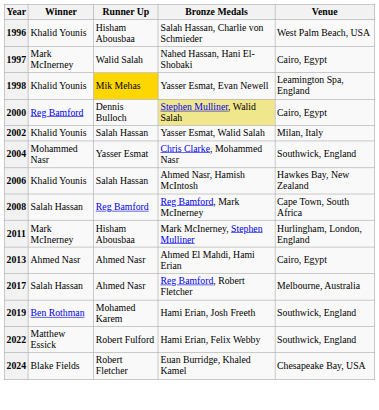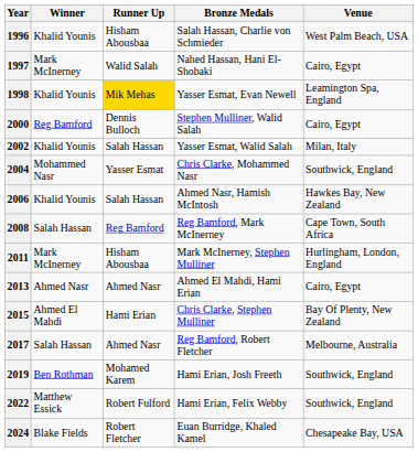 <table class="wikitable">
 <tr>
 <th>Year</th>
 <th>Winner</th>
 <th>Runner Up</th>
 <th>Bronze Medals</th>
 <th>Venue</th>
 </tr>
 <tr>
 <th>1996</th>
 <td> Khalid Younis</td>
 <td> Hisham Abousbaa</td>
 <td> Salah Hassan,  Charlie von Schmieder</td>
 <td>West Palm Beach, USA</td>
 </tr>
 <tr>
 <th>1997</th>
 <td> Mark McInerney</td>
 <td> Walid Salah</td>
 <td> Nahed Hassan,    Hani El-Shobaki</td>
 <td>Cairo, Egypt</td>
 </tr>
 <tr>
 <th>1998</th>
 <td> Khalid Younis</td>
 <td style="background: gold;"> Mik Mehas</td>
 <td> Yasser Esmat,  Evan Newell</td>
 <td>Leamington Spa, England</td>
 </tr>
 <tr>
 <th>2000</th>
 <td> <a href='#'>Reg Bamford</a></td>
 <td> Dennis Bulloch</td>
-<td style="background: khaki;"> <a href='#'>Stephen Mulliner</a>,  Walid Salah</td>
+<td> <a href='#'>Stephen Mulliner</a>,  Walid Salah</td>
 <td>Cairo, Egypt</td>
 </tr>
 <tr>
 <th>2002</th>
 <td> Khalid Younis</td>
 <td> Salah Hassan</td>
 <td> Yasser Esmat,  Walid Salah</td>
 <td>Milan, Italy</td>
 </tr>
 <tr>
 <th>2004</th>
 <td> Mohammed Nasr</td>
 <td> Yasser Esmat</td>
 <td> <a href='#'>Chris Clarke</a>,  Mohammed Nasr</td>
 <td>Southwick, England</td>
 </tr>
 <tr>
 <th>2006</th>
 <td> Khalid Younis</td>
 <td> Salah Hassan</td>
 <td> Ahmed Nasr,  Hamish McIntosh</td>
 <td>Hawkes Bay, New Zealand</td>
 </tr>
 <tr>
 <th>2008</th>
 <td> Salah Hassan</td>
 <td> <a href='#'>Reg Bamford</a></td>
 <td> <a href='#'>Reg Bamford</a>,  Mark McInerney</td>
 <td>Cape Town, South Africa</td>
 </tr>
 <tr>
 <th>2011</th>
 <td> Mark McInerney</td>
 <td> Hisham Abousbaa</td>
 <td> Mark McInerney,  <a href='#'>Stephen Mulliner</a></td>
 <td>Hurlingham, London, England</td>
 </tr>
 <tr>
 <th>2013</th>
 <td> Ahmed Nasr</td>
 <td> Ahmed Nasr</td>
 <td> Ahmed El Mahdi,  Hami Erian</td>
 <td>Cairo, Egypt</td>
 </tr>
 <tr>
+<th>2015</th>
+<td> Ahmed El Mahdi</td>
+<td> Hami Erian</td>
+<td> <a href='#'>Chris Clarke</a>,  <a href='#'>Stephen Mulliner</a></td>
+<td>Bay Of Plenty, New Zealand</td>
+</tr>
+<tr>
 <th>2017</th>
 <td> Salah Hassan</td>
 <td> Ahmed Nasr</td>
 <td> <a href='#'>Reg Bamford</a>,  Robert Fletcher</td>
 <td>Melbourne, Australia</td>
 </tr>
 <tr>
 <th>2019</th>
 <td> <a href='#'>Ben Rothman</a></td>
 <td> Mohamed Karem</td>
 <td> Hami Erian,  Josh Freeth</td>
 <td>Southwick, England</td>
 </tr>
 <tr>
 <th>2022</th>
 <td> Matthew Essick</td>
 <td> Robert Fulford</td>
 <td> Hami Erian,  Felix Webby</td>
 <td>Southwick, England</td>
 </tr>
 <tr>
 <th>2024</th>
 <td> Blake Fields</td>
 <td> Robert Fletcher</td>
 <td> Euan Burridge,  Khaled Kamel</td>
 <td>Chesapeake Bay, USA</td>
 </tr>
 </table>
